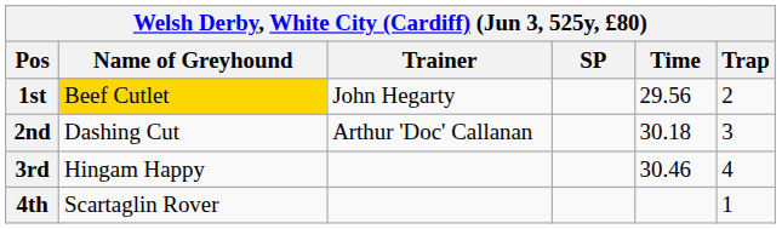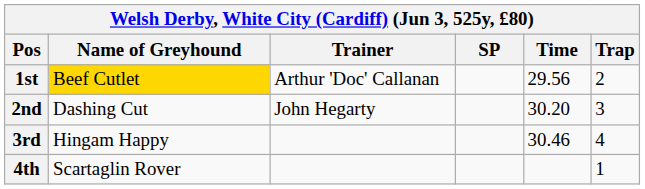 <table class="wikitable">
 <tr>
 <th colspan="6"><a href='#'>Welsh Derby</a>, <a href='#'>White City (Cardiff)</a> (Jun 3, 525y, £80)</th>
 </tr>
 <tr>
 <th width=30>Pos</th>
 <th width=180>Name of Greyhound</th>
 <th width=150>Trainer</th>
 <th width=50>SP</th>
 <th width=50>Time</th>
 <th width=30>Trap</th>
 </tr>
 <tr>
 <th>1st</th>
 <td style="background: gold;">Beef Cutlet</td>
-<td>John Hegarty</td>
+<td>Arthur 'Doc' Callanan</td>
 <td></td>
 <td>29.56</td>
 <td>2</td>
 </tr>
 <tr>
 <th>2nd</th>
 <td>Dashing Cut</td>
-<td>Arthur 'Doc' Callanan</td>
+<td>John Hegarty</td>
 <td></td>
-<td>30.18</td>
+<td>30.20</td>
 <td>3</td>
 </tr>
 <tr>
 <th>3rd</th>
 <td>Hingam Happy</td>
 <td></td>
 <td></td>
 <td>30.46</td>
 <td>4</td>
 </tr>
 <tr>
 <th>4th</th>
 <td>Scartaglin Rover</td>
 <td></td>
 <td></td>
 <td></td>
 <td>1</td>
 </tr>
 </table>
